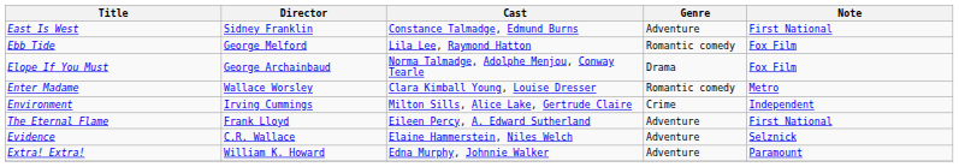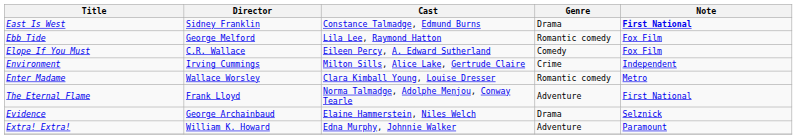 <table class="wikitable">
 <tr>
 <th style="width:21%;">Title</th>
 <th style="width:16%;">Director</th>
 <th style="width:25%;">Cast</th>
 <th style="width:10%;">Genre</th>
 <th style="width:20%;">Note</th>
 </tr>
 <tr>
 <td><em><a href='#'>East Is West</a></em></td>
 <td><a href='#'>Sidney Franklin</a></td>
 <td><a href='#'>Constance Talmadge</a>, <a href='#'>Edmund Burns</a></td>
-<td>Adventure</td>
-<td><a href='#'>First National</a></td>
+<td>Drama</td>
+<td><strong><a href='#'>First National</a></strong></td>
 </tr>
 <tr>
 <td><em><a href='#'>Ebb Tide</a></em></td>
 <td><a href='#'>George Melford</a></td>
 <td><a href='#'>Lila Lee</a>, <a href='#'>Raymond Hatton</a></td>
 <td>Romantic comedy</td>
 <td><a href='#'>Fox Film</a></td>
 </tr>
 <tr>
 <td><em><a href='#'>Elope If You Must</a></em></td>
-<td><a href='#'>George Archainbaud</a></td>
-<td><a href='#'>Norma Talmadge</a>, <a href='#'>Adolphe Menjou</a>, <a href='#'>Conway Tearle</a></td>
-<td>Drama</td>
+<td><a href='#'>C.R. Wallace</a></td>
+<td><a href='#'>Eileen Percy</a>, <a href='#'>A. Edward Sutherland</a></td>
+<td>Comedy</td>
 <td><a href='#'>Fox Film</a></td>
+</tr>
+<tr>
+<td><em><a href='#'>Environment</a></em></td>
+<td><a href='#'>Irving Cummings</a></td>
+<td><a href='#'>Milton Sills</a>, <a href='#'>Alice Lake</a>, <a href='#'>Gertrude Claire</a></td>
+<td>Crime</td>
+<td><a href='#'>Independent</a></td>
 </tr>
 <tr>
 <td><em><a href='#'>Enter Madame</a></em></td>
 <td><a href='#'>Wallace Worsley</a></td>
 <td><a href='#'>Clara Kimball Young</a>, <a href='#'>Louise Dresser</a></td>
 <td>Romantic comedy</td>
 <td><a href='#'>Metro</a></td>
 </tr>
 <tr>
-<td><em><a href='#'>Environment</a></em></td>
-<td><a href='#'>Irving Cummings</a></td>
-<td><a href='#'>Milton Sills</a>, <a href='#'>Alice Lake</a>, <a href='#'>Gertrude Claire</a></td>
-<td>Crime</td>
-<td><a href='#'>Independent</a></td>
-</tr>
-<tr>
 <td><em><a href='#'>The Eternal Flame</a></em></td>
 <td><a href='#'>Frank Lloyd</a></td>
-<td><a href='#'>Eileen Percy</a>, <a href='#'>A. Edward Sutherland</a></td>
+<td><a href='#'>Norma Talmadge</a>, <a href='#'>Adolphe Menjou</a>, <a href='#'>Conway Tearle</a></td>
 <td>Adventure</td>
 <td><a href='#'>First National</a></td>
 </tr>
 <tr>
 <td><em><a href='#'>Evidence</a></em></td>
-<td><a href='#'>C.R. Wallace</a></td>
+<td><a href='#'>George Archainbaud</a></td>
 <td><a href='#'>Elaine Hammerstein</a>, <a href='#'>Niles Welch</a></td>
-<td>Adventure</td>
+<td>Drama</td>
 <td><a href='#'>Selznick</a></td>
 </tr>
 <tr>
 <td><em><a href='#'>Extra! Extra!</a></em></td>
 <td><a href='#'>William K. Howard</a></td>
 <td><a href='#'>Edna Murphy</a>, <a href='#'>Johnnie Walker</a></td>
 <td>Adventure</td>
 <td><a href='#'>Paramount</a></td>
 </tr>
 <tr>
 </tr>
 </table>
